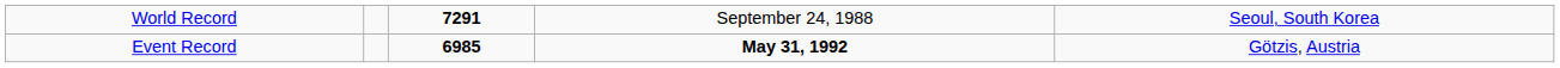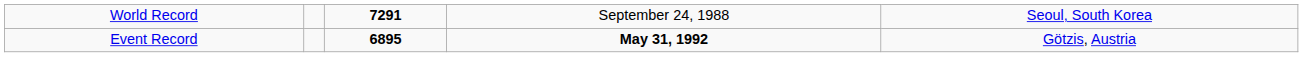 <table width="95%" class="wikitable" style=" text-align:center; font-size:105%;">
 <tr>
 <td><a href='#'>World Record</a></td>
 <td></td>
 <td><strong>7291 </strong></td>
 <td>September 24, 1988</td>
 <td> <a href='#'>Seoul, South Korea</a></td>
 </tr>
 <tr>
 <td><a href='#'>Event Record</a></td>
 <td></td>
-<td><strong>6985 </strong></td>
+<td><strong>6895 </strong></td>
 <td><strong>May 31, 1992</strong></td>
 <td> <a href='#'>Götzis</a>, <a href='#'>Austria</a></td>
 </tr>
 </table>
